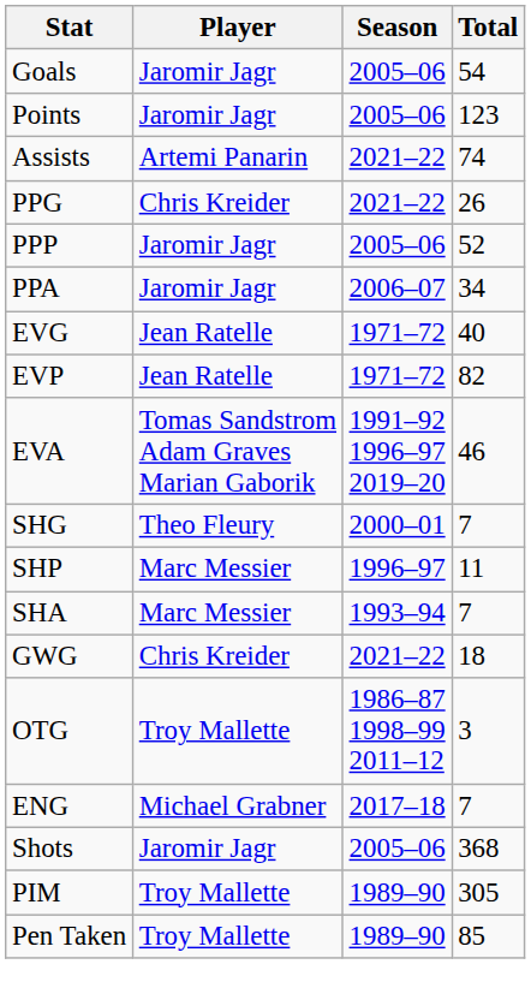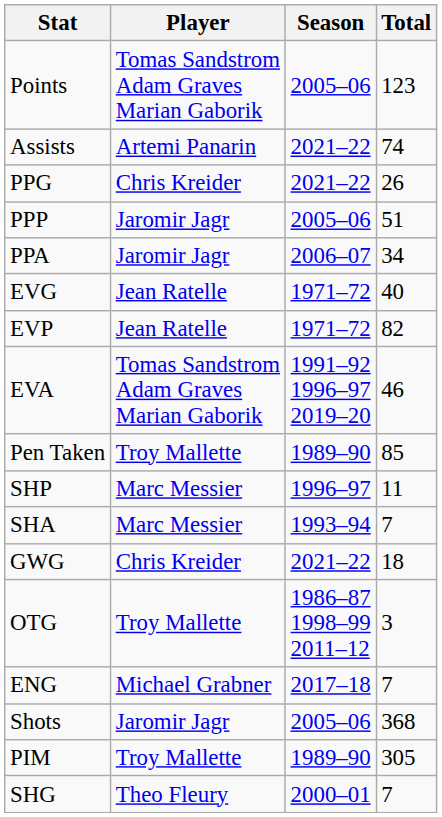 <table class="wikitable">
 <tr>
 <th>Stat</th>
 <th>Player</th>
 <th>Season</th>
 <th>Total</th>
 </tr>
 <tr>
-<td>Goals</td>
-<td><a href='#'>Jaromir Jagr</a></td>
-<td><a href='#'>2005–06</a></td>
-<td>54</td>
-</tr>
-<tr>
 <td>Points</td>
-<td><a href='#'>Jaromir Jagr</a></td>
+<td><a href='#'>Tomas Sandstrom</a><br><a href='#'>Adam Graves</a><br><a href='#'>Marian Gaborik</a></td>
 <td><a href='#'>2005–06</a></td>
 <td>123</td>
 </tr>
 <tr>
 <td>Assists</td>
 <td><a href='#'>Artemi Panarin</a></td>
 <td><a href='#'>2021–22</a></td>
 <td>74</td>
 </tr>
 <tr>
 <td>PPG</td>
 <td><a href='#'>Chris Kreider</a></td>
 <td><a href='#'>2021–22</a></td>
 <td>26</td>
 </tr>
 <tr>
 <td>PPP</td>
 <td><a href='#'>Jaromir Jagr</a></td>
 <td><a href='#'>2005–06</a></td>
-<td>52</td>
+<td>51</td>
 </tr>
 <tr>
 <td>PPA</td>
 <td><a href='#'>Jaromir Jagr</a></td>
 <td><a href='#'>2006–07</a></td>
 <td>34</td>
 </tr>
 <tr>
 <td>EVG</td>
 <td><a href='#'>Jean Ratelle</a></td>
 <td><a href='#'>1971–72</a></td>
 <td>40</td>
 </tr>
 <tr>
 <td>EVP</td>
 <td><a href='#'>Jean Ratelle</a></td>
 <td><a href='#'>1971–72</a></td>
 <td>82</td>
 </tr>
 <tr>
 <td>EVA</td>
 <td><a href='#'>Tomas Sandstrom</a><br><a href='#'>Adam Graves</a><br><a href='#'>Marian Gaborik</a></td>
 <td><a href='#'>1991–92</a><br><a href='#'>1996–97</a><br><a href='#'>2019–20</a></td>
 <td>46</td>
 </tr>
 <tr>
-<td>SHG</td>
-<td><a href='#'>Theo Fleury</a></td>
-<td><a href='#'>2000–01</a></td>
-<td>7</td>
+<td>Pen Taken</td>
+<td><a href='#'>Troy Mallette</a></td>
+<td><a href='#'>1989–90</a></td>
+<td>85</td>
 </tr>
 <tr>
 <td>SHP</td>
 <td><a href='#'>Marc Messier</a></td>
 <td><a href='#'>1996–97</a></td>
 <td>11</td>
 </tr>
 <tr>
 <td>SHA</td>
 <td><a href='#'>Marc Messier</a></td>
 <td><a href='#'>1993–94</a></td>
 <td>7</td>
 </tr>
 <tr>
 <td>GWG</td>
 <td><a href='#'>Chris Kreider</a></td>
 <td><a href='#'>2021–22</a></td>
 <td>18</td>
 </tr>
 <tr>
 <td>OTG</td>
 <td><a href='#'>Troy Mallette</a></td>
 <td><a href='#'>1986–87</a><br><a href='#'>1998–99</a><br><a href='#'>2011–12</a></td>
 <td>3</td>
 </tr>
 <tr>
 <td>ENG</td>
 <td><a href='#'>Michael Grabner</a></td>
 <td><a href='#'>2017–18</a></td>
 <td>7</td>
 </tr>
 <tr>
 <td>Shots</td>
 <td><a href='#'>Jaromir Jagr</a></td>
 <td><a href='#'>2005–06</a></td>
 <td>368</td>
 </tr>
 <tr>
 <td>PIM</td>
 <td><a href='#'>Troy Mallette</a></td>
 <td><a href='#'>1989–90</a></td>
 <td>305</td>
 </tr>
 <tr>
-<td>Pen Taken</td>
-<td><a href='#'>Troy Mallette</a></td>
-<td><a href='#'>1989–90</a></td>
-<td>85</td>
+<td>SHG</td>
+<td><a href='#'>Theo Fleury</a></td>
+<td><a href='#'>2000–01</a></td>
+<td>7</td>
 </tr>
 </table>
